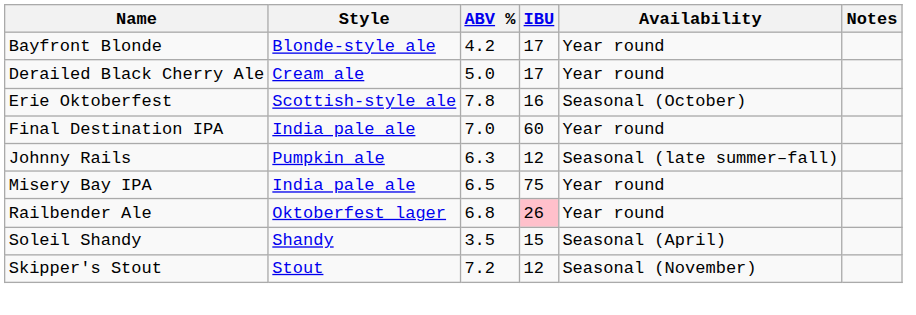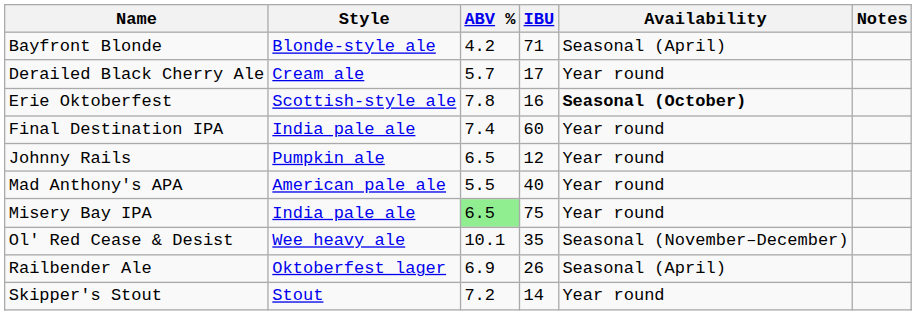 <table class="wikitable sortable">
 <tr>
 <th>Name</th>
 <th>Style</th>
 <th><a href='#'>ABV</a> %</th>
 <th><a href='#'>IBU</a></th>
 <th class="unsortable">Availability</th>
 <th class="unsortable">Notes</th>
 </tr>
 <tr>
 <td>Bayfront Blonde</td>
 <td><a href='#'>Blonde-style ale</a></td>
 <td>4.2</td>
-<td>17</td>
-<td>Year round</td>
+<td>71</td>
+<td>Seasonal (April)</td>
 <td></td>
 </tr>
 <tr>
 <td>Derailed Black Cherry Ale</td>
 <td><a href='#'>Cream ale</a></td>
-<td>5.0</td>
+<td>5.7</td>
 <td>17</td>
 <td>Year round</td>
 <td></td>
 </tr>
 <tr>
 <td>Erie Oktoberfest</td>
 <td><a href='#'>Scottish-style ale</a></td>
 <td>7.8</td>
 <td>16</td>
-<td>Seasonal (October)</td>
+<td><strong>Seasonal (October)</strong></td>
 <td></td>
 </tr>
 <tr>
 <td>Final Destination IPA</td>
 <td><a href='#'>India pale ale</a></td>
-<td>7.0</td>
+<td>7.4</td>
 <td>60</td>
 <td>Year round</td>
 <td></td>
 </tr>
 <tr>
 <td>Johnny Rails</td>
 <td><a href='#'>Pumpkin ale</a></td>
-<td>6.3</td>
+<td>6.5</td>
 <td>12</td>
-<td>Seasonal (late summer–fall)</td>
+<td>Year round</td>
+<td></td>
+</tr>
+<tr>
+<td>Mad Anthony's APA</td>
+<td><a href='#'>American pale ale</a></td>
+<td>5.5</td>
+<td>40</td>
+<td>Year round</td>
 <td></td>
 </tr>
 <tr>
 <td>Misery Bay IPA</td>
 <td><a href='#'>India pale ale</a></td>
-<td>6.5</td>
+<td style="background: lightgreen;">6.5</td>
 <td>75</td>
 <td>Year round</td>
 <td></td>
 </tr>
 <tr>
-<td>Railbender Ale</td>
-<td><a href='#'>Oktoberfest lager</a></td>
-<td>6.8</td>
-<td style="background: pink;">26</td>
-<td>Year round</td>
+<td>Ol' Red Cease & Desist</td>
+<td><a href='#'>Wee heavy ale</a></td>
+<td>10.1</td>
+<td>35</td>
+<td>Seasonal (November–December)</td>
 <td></td>
 </tr>
 <tr>
-<td>Soleil Shandy</td>
-<td><a href='#'>Shandy</a></td>
-<td>3.5</td>
-<td>15</td>
+<td>Railbender Ale</td>
+<td><a href='#'>Oktoberfest lager</a></td>
+<td>6.9</td>
+<td>26</td>
 <td>Seasonal (April)</td>
 <td></td>
 </tr>
 <tr>
 <td>Skipper's Stout</td>
 <td><a href='#'>Stout</a></td>
 <td>7.2</td>
-<td>12</td>
-<td>Seasonal (November)</td>
+<td>14</td>
+<td>Year round</td>
 <td></td>
 </tr>
 </table>
